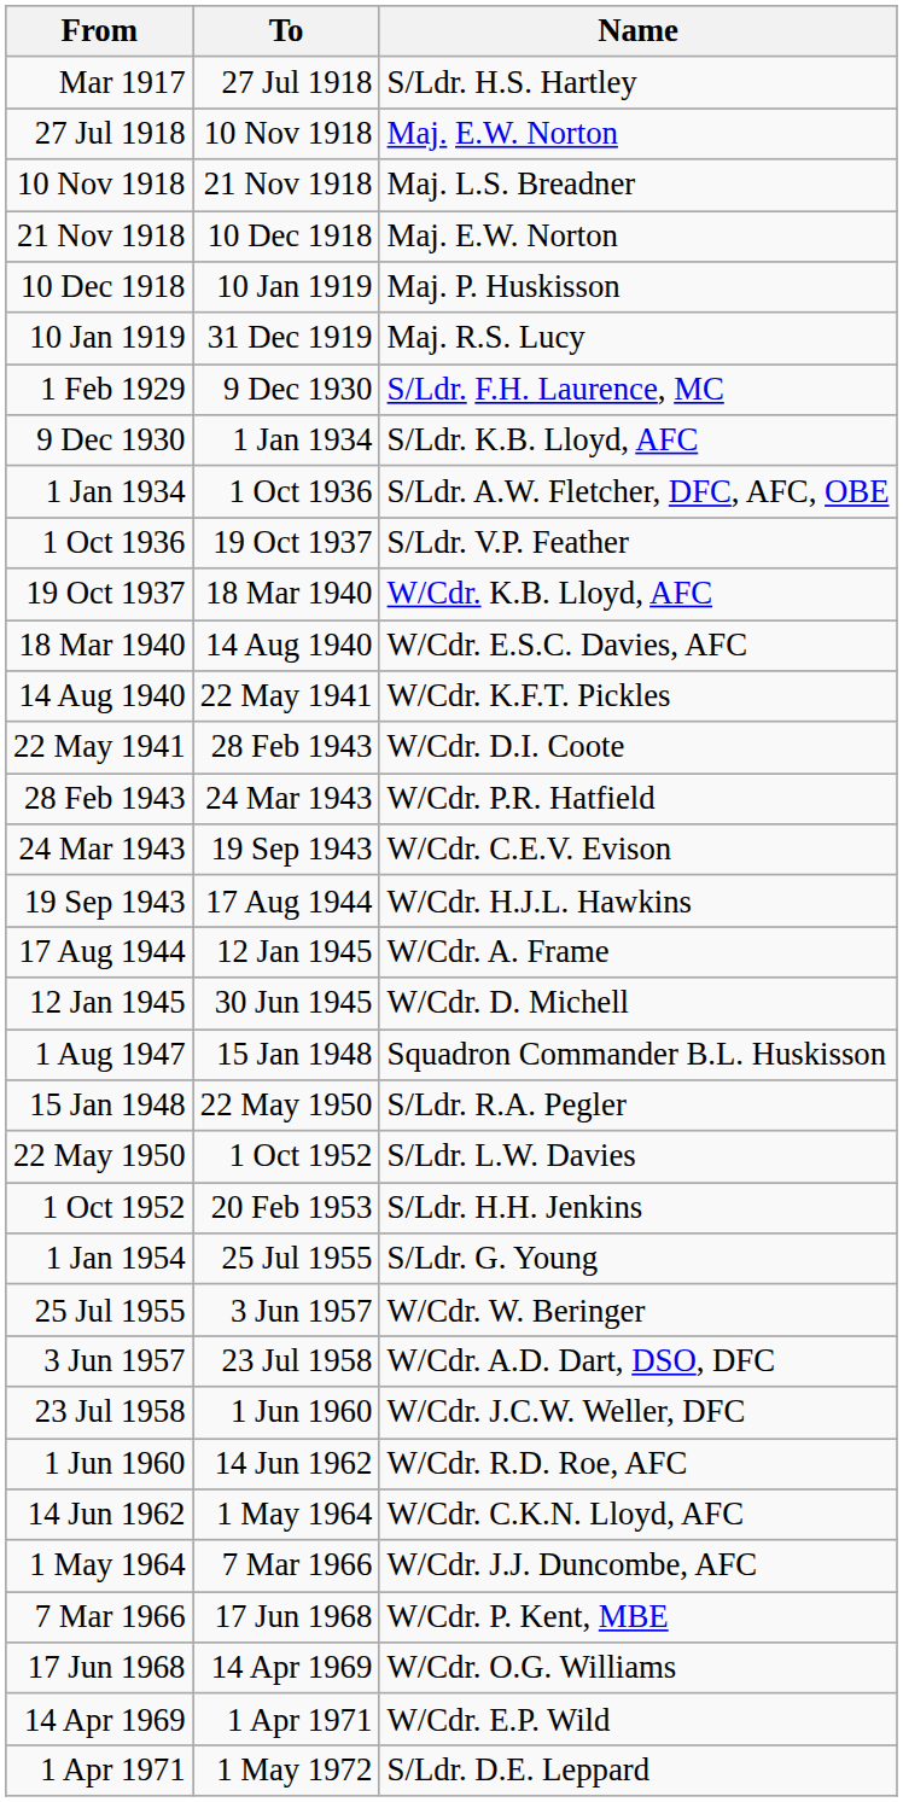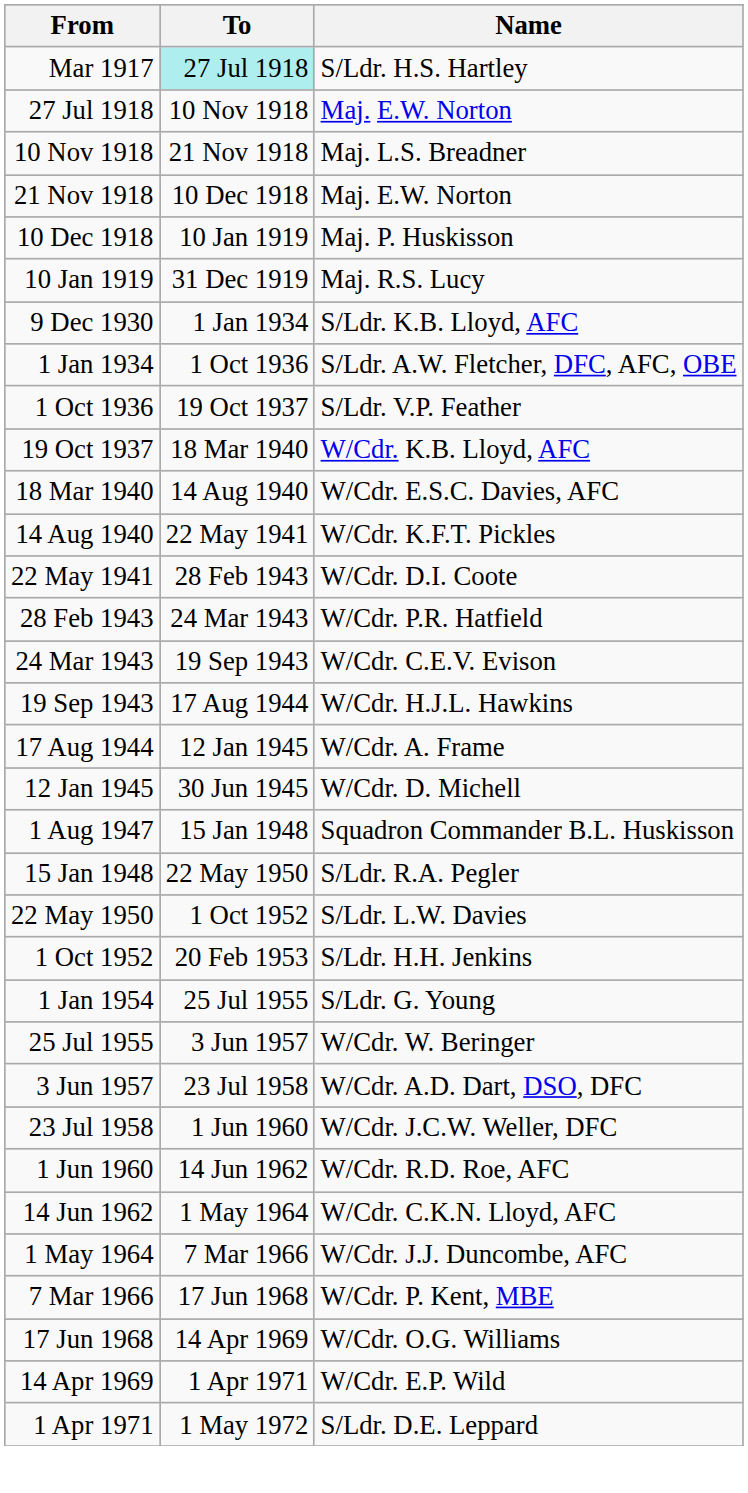 <table class="wikitable">
 <tr>
 <th>From</th>
 <th>To</th>
 <th>Name</th>
 </tr>
 <tr align="right">
 <td>Mar 1917</td>
-<td>27 Jul 1918</td>
+<td style="background: paleturquoise;">27 Jul 1918</td>
 <td align="left">S/Ldr. H.S. Hartley</td>
 </tr>
 <tr align="right">
 <td>27 Jul 1918</td>
 <td>10 Nov 1918</td>
 <td align="left"><a href='#'>Maj.</a> <a href='#'>E.W. Norton</a></td>
 </tr>
 <tr align="right">
 <td>10 Nov 1918</td>
 <td>21 Nov 1918</td>
 <td align="left">Maj. L.S. Breadner</td>
 </tr>
 <tr align="right">
 <td>21 Nov 1918</td>
 <td>10 Dec 1918</td>
 <td align="left">Maj. E.W. Norton</td>
 </tr>
 <tr align="right">
 <td>10 Dec 1918</td>
 <td>10 Jan 1919</td>
 <td align="left">Maj. P. Huskisson</td>
 </tr>
 <tr align="right">
 <td>10 Jan 1919</td>
 <td>31 Dec 1919</td>
 <td align="left">Maj. R.S. Lucy</td>
-</tr>
-<tr align="right">
-<td>1 Feb 1929</td>
-<td>9 Dec 1930</td>
-<td align="left"><a href='#'>S/Ldr.</a> <a href='#'>F.H. Laurence</a>, <a href='#'>MC</a></td>
 </tr>
 <tr align="right">
 <td>9 Dec 1930</td>
 <td>1 Jan 1934</td>
 <td align="left">S/Ldr. K.B. Lloyd, <a href='#'>AFC</a></td>
 </tr>
 <tr align="right">
 <td>1 Jan 1934</td>
 <td>1 Oct 1936</td>
 <td align="left">S/Ldr. A.W. Fletcher, <a href='#'>DFC</a>, AFC, <a href='#'>OBE</a></td>
 </tr>
 <tr align="right">
 <td>1 Oct 1936</td>
 <td>19 Oct 1937</td>
 <td align="left">S/Ldr. V.P. Feather</td>
 </tr>
 <tr align="right">
 <td>19 Oct 1937</td>
 <td>18 Mar 1940</td>
 <td align="left"><a href='#'>W/Cdr.</a> K.B. Lloyd, <a href='#'>AFC</a></td>
 </tr>
 <tr align="right">
 <td>18 Mar 1940</td>
 <td>14 Aug 1940</td>
 <td align="left">W/Cdr. E.S.C. Davies, AFC</td>
 </tr>
 <tr align="right">
 <td>14 Aug 1940</td>
 <td>22 May 1941</td>
 <td align="left">W/Cdr. K.F.T. Pickles</td>
 </tr>
 <tr align="right">
 <td>22 May 1941</td>
 <td>28 Feb 1943</td>
 <td align="left">W/Cdr. D.I. Coote</td>
 </tr>
 <tr align="right">
 <td>28 Feb 1943</td>
 <td>24 Mar 1943</td>
 <td align="left">W/Cdr. P.R. Hatfield</td>
 </tr>
 <tr align="right">
 <td>24 Mar 1943</td>
 <td>19 Sep 1943</td>
 <td align="left">W/Cdr. C.E.V. Evison</td>
 </tr>
 <tr align="right">
 <td>19 Sep 1943</td>
 <td>17 Aug 1944</td>
 <td align="left">W/Cdr. H.J.L. Hawkins</td>
 </tr>
 <tr align="right">
 <td>17 Aug 1944</td>
 <td>12 Jan 1945</td>
 <td align="left">W/Cdr. A. Frame</td>
 </tr>
 <tr align="right">
 <td>12 Jan 1945</td>
 <td>30 Jun 1945</td>
 <td align="left">W/Cdr. D. Michell</td>
 </tr>
 <tr align="right">
 <td>1 Aug 1947</td>
 <td>15 Jan 1948</td>
 <td align="left">Squadron Commander B.L. Huskisson</td>
 </tr>
 <tr align="right">
 <td>15 Jan 1948</td>
 <td>22 May 1950</td>
 <td align="left">S/Ldr. R.A. Pegler</td>
 </tr>
 <tr align="right">
 <td>22 May 1950</td>
 <td>1 Oct 1952</td>
 <td align="left">S/Ldr. L.W. Davies</td>
 </tr>
 <tr align="right">
 <td>1 Oct 1952</td>
 <td>20 Feb 1953</td>
 <td align="left">S/Ldr. H.H. Jenkins</td>
 </tr>
 <tr align="right">
 <td>1 Jan 1954</td>
 <td>25 Jul 1955</td>
 <td align="left">S/Ldr. G. Young</td>
 </tr>
 <tr align="right">
 <td>25 Jul 1955</td>
 <td>3 Jun 1957</td>
 <td align="left">W/Cdr. W. Beringer</td>
 </tr>
 <tr align="right">
 <td>3 Jun 1957</td>
 <td>23 Jul 1958</td>
 <td align="left">W/Cdr. A.D. Dart, <a href='#'>DSO</a>, DFC</td>
 </tr>
 <tr align="right">
 <td>23 Jul 1958</td>
 <td>1 Jun 1960</td>
 <td align="left">W/Cdr. J.C.W. Weller, DFC</td>
 </tr>
 <tr align="right">
 <td>1 Jun 1960</td>
 <td>14 Jun 1962</td>
 <td align="left">W/Cdr. R.D. Roe, AFC</td>
 </tr>
 <tr align="right">
 <td>14 Jun 1962</td>
 <td>1 May 1964</td>
 <td align="left">W/Cdr. C.K.N. Lloyd, AFC</td>
 </tr>
 <tr align="right">
 <td>1 May 1964</td>
 <td>7 Mar 1966</td>
 <td align="left">W/Cdr. J.J. Duncombe, AFC</td>
 </tr>
 <tr align="right">
 <td>7 Mar 1966</td>
 <td>17 Jun 1968</td>
 <td align="left">W/Cdr. P. Kent, <a href='#'>MBE</a></td>
 </tr>
 <tr align="right">
 <td>17 Jun 1968</td>
 <td>14 Apr 1969</td>
 <td align="left">W/Cdr. O.G. Williams</td>
 </tr>
 <tr align="right">
 <td>14 Apr 1969</td>
 <td>1 Apr 1971</td>
 <td align="left">W/Cdr. E.P. Wild</td>
 </tr>
 <tr align="right">
 <td>1 Apr 1971</td>
 <td>1 May 1972</td>
 <td align="left">S/Ldr. D.E. Leppard</td>
 </tr>
 </table>
